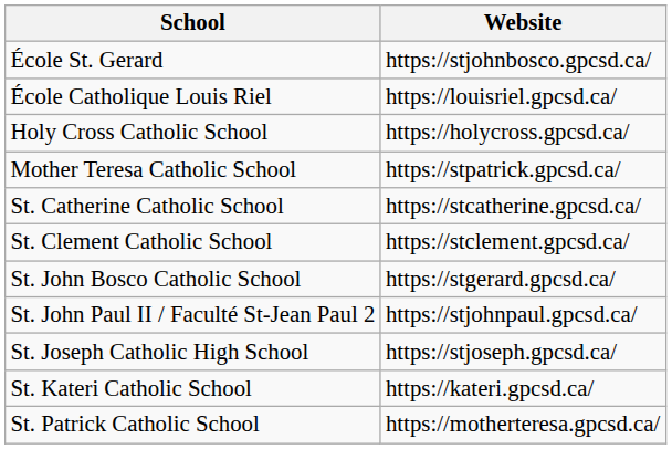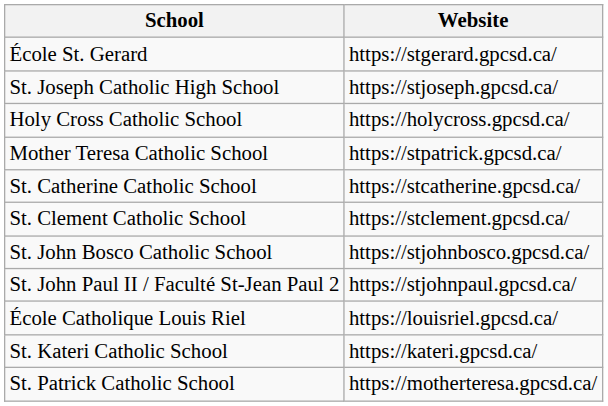 <table class="wikitable">
 <tr>
 <th>School</th>
 <th>Website</th>
 </tr>
 <tr>
 <td>École St. Gerard</td>
-<td>https://stjohnbosco.gpcsd.ca/</td>
+<td>https://stgerard.gpcsd.ca/</td>
 </tr>
 <tr>
-<td>École Catholique Louis Riel</td>
-<td>https://louisriel.gpcsd.ca/</td>
+<td>St. Joseph Catholic High School</td>
+<td>https://stjoseph.gpcsd.ca/</td>
 </tr>
 <tr>
 <td>Holy Cross Catholic School</td>
 <td>https://holycross.gpcsd.ca/</td>
 </tr>
 <tr>
 <td>Mother Teresa Catholic School</td>
 <td>https://stpatrick.gpcsd.ca/</td>
 </tr>
 <tr>
 <td>St. Catherine Catholic School</td>
 <td>https://stcatherine.gpcsd.ca/</td>
 </tr>
 <tr>
 <td>St. Clement Catholic School</td>
 <td>https://stclement.gpcsd.ca/</td>
 </tr>
 <tr>
 <td>St. John Bosco Catholic School</td>
-<td>https://stgerard.gpcsd.ca/</td>
+<td>https://stjohnbosco.gpcsd.ca/</td>
 </tr>
 <tr>
 <td>St. John Paul II / Faculté St-Jean Paul 2</td>
 <td>https://stjohnpaul.gpcsd.ca/</td>
 </tr>
 <tr>
-<td>St. Joseph Catholic High School</td>
-<td>https://stjoseph.gpcsd.ca/</td>
+<td>École Catholique Louis Riel</td>
+<td>https://louisriel.gpcsd.ca/</td>
 </tr>
 <tr>
 <td>St. Kateri Catholic School</td>
 <td>https://kateri.gpcsd.ca/</td>
 </tr>
 <tr>
 <td>St. Patrick Catholic School</td>
 <td>https://motherteresa.gpcsd.ca/</td>
 </tr>
 </table>
